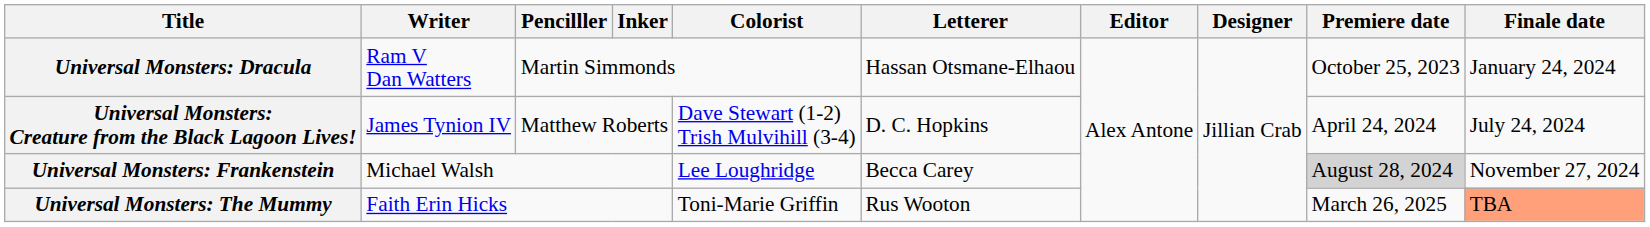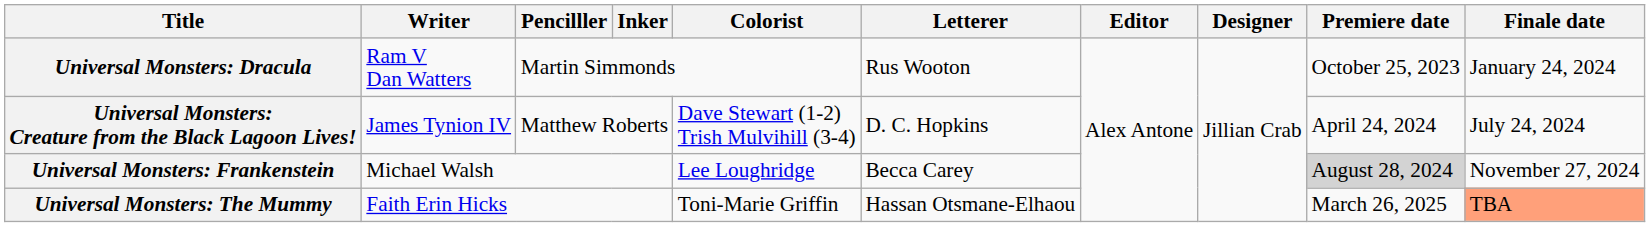 <table class="wikitable">
 <tr>
 <th>Title</th>
 <th>Writer</th>
 <th>Pencilller</th>
 <th>Inker</th>
 <th>Colorist</th>
 <th>Letterer</th>
 <th>Editor</th>
 <th>Designer</th>
 <th>Premiere date</th>
 <th>Finale date</th>
 </tr>
 <tr>
 <th><em>Universal Monsters: Dracula</em></th>
 <td><a href='#'>Ram V</a> <br> <a href='#'>Dan Watters</a></td>
 <td colspan="3">Martin Simmonds</td>
-<td>Hassan Otsmane-Elhaou</td>
+<td>Rus Wooton</td>
 <td rowspan="4">Alex Antone</td>
 <td rowspan="4">Jillian Crab</td>
 <td>October 25, 2023</td>
 <td>January 24, 2024</td>
 </tr>
 <tr>
 <th><em>Universal Monsters: <br>Creature from the Black Lagoon Lives!</em></th>
 <td><a href='#'>James Tynion IV</a></td>
 <td colspan="2">Matthew Roberts</td>
 <td><a href='#'>Dave Stewart</a> (1-2) <br> <a href='#'>Trish Mulvihill</a> (3-4)</td>
 <td>D. C. Hopkins</td>
 <td>April 24, 2024</td>
 <td>July 24, 2024</td>
 </tr>
 <tr>
 <th><em>Universal Monsters: Frankenstein</em></th>
 <td colspan="3">Michael Walsh</td>
 <td><a href='#'>Lee Loughridge</a></td>
 <td>Becca Carey</td>
 <td style="background: lightgrey;">August 28, 2024</td>
 <td>November 27, 2024</td>
 </tr>
 <tr>
 <th><em>Universal Monsters: The Mummy</em></th>
 <td colspan="3"><a href='#'>Faith Erin Hicks</a></td>
 <td>Toni-Marie Griffin</td>
-<td>Rus Wooton</td>
+<td>Hassan Otsmane-Elhaou</td>
 <td>March 26, 2025</td>
 <td style="background: lightsalmon;">TBA</td>
 </tr>
 </table>
